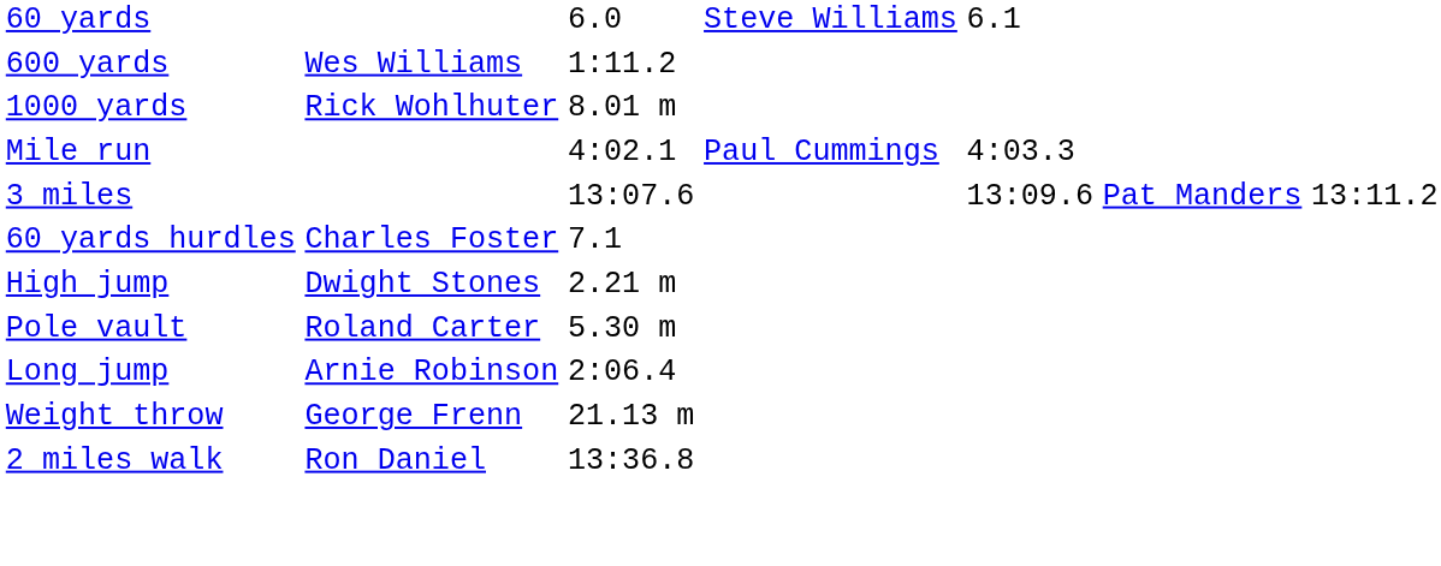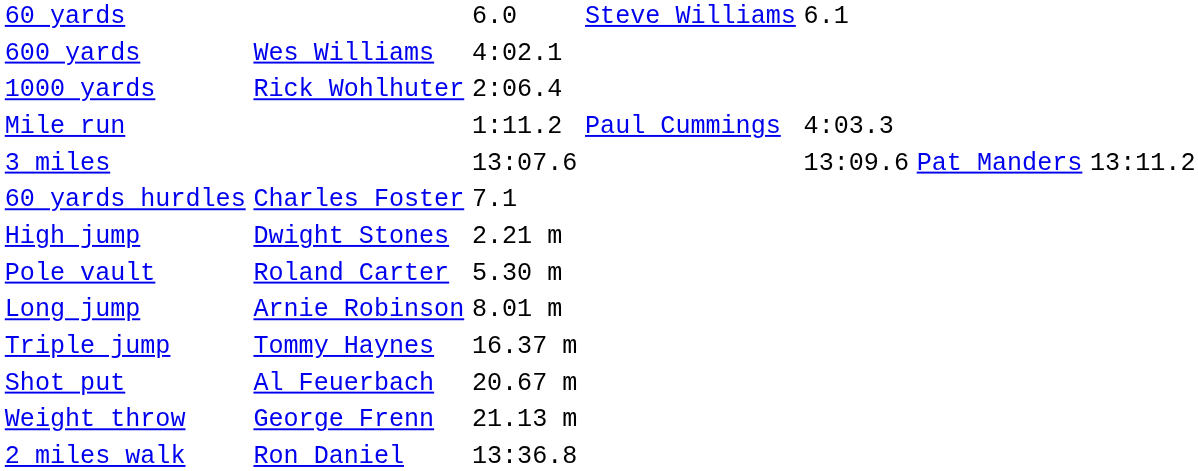 <table>
 <tr>
 <td><a href='#'>60 yards</a></td>
 <td></td>
 <td>6.0</td>
 <td><a href='#'>Steve Williams</a></td>
 <td>6.1</td>
 <td></td>
 <td></td>
 </tr>
 <tr>
 <td><a href='#'>600 yards</a></td>
 <td><a href='#'>Wes Williams</a></td>
-<td>1:11.2</td>
+<td>4:02.1</td>
 <td></td>
 <td></td>
 <td></td>
 <td></td>
 </tr>
 <tr>
 <td><a href='#'>1000 yards</a></td>
 <td><a href='#'>Rick Wohlhuter</a></td>
-<td>8.01 m</td>
+<td>2:06.4</td>
 <td></td>
 <td></td>
 <td></td>
 <td></td>
 </tr>
 <tr>
 <td><a href='#'>Mile run</a></td>
 <td></td>
-<td>4:02.1</td>
+<td>1:11.2</td>
 <td><a href='#'>Paul Cummings</a></td>
 <td>4:03.3</td>
 <td></td>
 <td></td>
 </tr>
 <tr>
 <td><a href='#'>3 miles</a></td>
 <td></td>
 <td>13:07.6</td>
 <td></td>
 <td>13:09.6</td>
 <td><a href='#'>Pat Manders</a></td>
 <td>13:11.2</td>
 </tr>
 <tr>
 <td><a href='#'>60 yards hurdles</a></td>
 <td><a href='#'>Charles Foster</a></td>
 <td>7.1</td>
 <td></td>
 <td></td>
 <td></td>
 <td></td>
 </tr>
 <tr>
 <td><a href='#'>High jump</a></td>
 <td><a href='#'>Dwight Stones</a></td>
 <td>2.21 m</td>
 <td></td>
 <td></td>
 <td></td>
 <td></td>
 </tr>
 <tr>
 <td><a href='#'>Pole vault</a></td>
 <td><a href='#'>Roland Carter</a></td>
 <td>5.30 m</td>
 <td></td>
 <td></td>
 <td></td>
 <td></td>
 </tr>
 <tr>
 <td><a href='#'>Long jump</a></td>
 <td><a href='#'>Arnie Robinson</a></td>
-<td>2:06.4</td>
+<td>8.01 m</td>
+<td></td>
+<td></td>
+<td></td>
+<td></td>
+</tr>
+<tr>
+<td><a href='#'>Triple jump</a></td>
+<td><a href='#'>Tommy Haynes</a></td>
+<td>16.37 m</td>
+<td></td>
+<td></td>
+<td></td>
+<td></td>
+</tr>
+<tr>
+<td><a href='#'>Shot put</a></td>
+<td><a href='#'>Al Feuerbach</a></td>
+<td>20.67 m</td>
 <td></td>
 <td></td>
 <td></td>
 <td></td>
 </tr>
 <tr>
 <td><a href='#'>Weight throw</a></td>
 <td><a href='#'>George Frenn</a></td>
 <td>21.13 m</td>
 <td></td>
 <td></td>
 <td></td>
 <td></td>
 </tr>
 <tr>
 <td><a href='#'>2 miles walk</a></td>
 <td><a href='#'>Ron Daniel</a></td>
 <td>13:36.8</td>
 <td></td>
 <td></td>
 <td></td>
 <td></td>
 </tr>
 </table>
